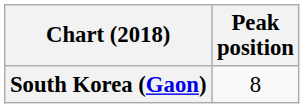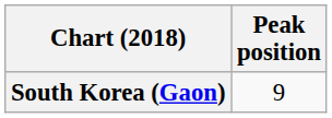 <table class="wikitable plainrowheaders" style="text-align:center;">
 <tr>
 <th scope="col">Chart (2018)</th>
 <th scope="col">Peak<br>position</th>
 </tr>
 <tr>
 <th scope="row">South Korea (<a href='#'>Gaon</a>)</th>
-<td>8</td>
+<td>9</td>
 </tr>
 </table>
